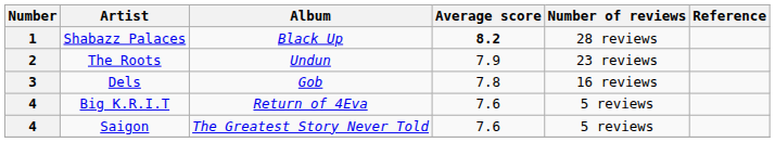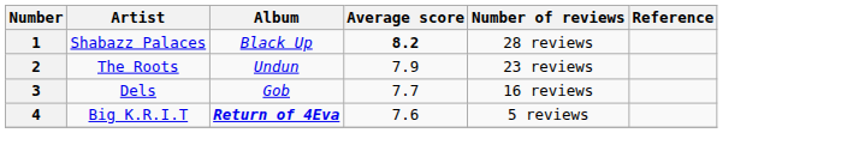 <table class="wikitable" style="text-align:center;">
 <tr>
 <th scope="col">Number</th>
 <th scope="col">Artist</th>
 <th scope="col">Album</th>
 <th scope="col">Average score</th>
 <th scope="col">Number of reviews</th>
 <th scope="col">Reference</th>
 </tr>
 <tr>
 <th>1</th>
 <td><a href='#'>Shabazz Palaces</a></td>
 <td><em><a href='#'>Black Up</a></em></td>
 <td><strong>8.2</strong></td>
 <td>28 reviews</td>
 <td></td>
 </tr>
 <tr>
 <th>2</th>
 <td><a href='#'>The Roots</a></td>
 <td><em><a href='#'>Undun</a></em></td>
 <td>7.9</td>
 <td>23 reviews</td>
 <td></td>
 </tr>
 <tr>
 <th>3</th>
 <td><a href='#'>Dels</a></td>
 <td><em><a href='#'>Gob</a></em></td>
-<td>7.8</td>
+<td>7.7</td>
 <td>16 reviews</td>
 <td></td>
 </tr>
 <tr>
 <th>4</th>
 <td><a href='#'>Big K.R.I.T</a></td>
-<td><em><a href='#'>Return of 4Eva</a></em></td>
-<td>7.6</td>
-<td>5 reviews</td>
-<td></td>
-</tr>
-<tr>
-<th>4</th>
-<td><a href='#'>Saigon</a></td>
-<td><em><a href='#'>The Greatest Story Never Told</a></em></td>
+<td><strong><em><a href='#'>Return of 4Eva</a></em></strong></td>
 <td>7.6</td>
 <td>5 reviews</td>
 <td></td>
 </tr>
 <tr>
 </tr>
 </table>
